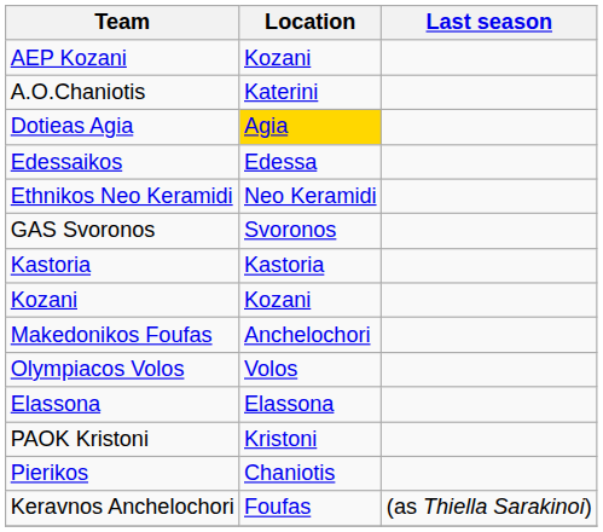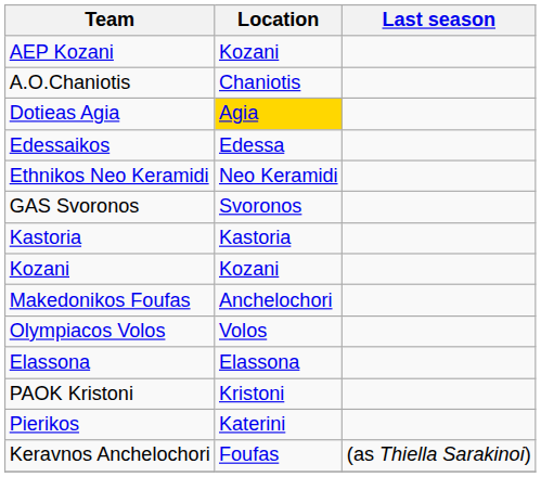 <table class="wikitable sortable">
 <tr>
 <th>Team</th>
 <th>Location</th>
 <th><a href='#'>Last season</a></th>
 </tr>
 <tr>
 <td><a href='#'>AEP Kozani</a></td>
 <td><a href='#'>Kozani</a></td>
 <td></td>
 </tr>
 <tr>
 <td>A.O.Chaniotis</td>
-<td><a href='#'>Katerini</a></td>
+<td><a href='#'>Chaniotis</a></td>
 <td></td>
 </tr>
 <tr>
 <td><a href='#'>Dotieas Agia</a></td>
 <td style="background: gold;"><a href='#'>Agia</a></td>
 <td></td>
 </tr>
 <tr>
 <td><a href='#'>Edessaikos</a></td>
 <td><a href='#'>Edessa</a></td>
 <td></td>
 </tr>
 <tr>
 <td><a href='#'>Ethnikos Neo Keramidi</a></td>
 <td><a href='#'>Neo Keramidi</a></td>
 <td></td>
 </tr>
 <tr>
 <td>GAS Svoronos</td>
 <td><a href='#'>Svoronos</a></td>
 <td></td>
 </tr>
 <tr>
 <td><a href='#'>Kastoria</a></td>
 <td><a href='#'>Kastoria</a></td>
 <td></td>
 </tr>
 <tr>
 <td><a href='#'>Kozani</a></td>
 <td><a href='#'>Kozani</a></td>
 <td></td>
 </tr>
 <tr>
 <td><a href='#'>Makedonikos Foufas</a></td>
 <td><a href='#'>Anchelochori</a></td>
 <td></td>
 </tr>
 <tr>
 <td><a href='#'>Olympiacos Volos</a></td>
 <td><a href='#'>Volos</a></td>
 <td></td>
 </tr>
 <tr>
 <td><a href='#'>Elassona</a></td>
 <td><a href='#'>Elassona</a></td>
 <td></td>
 </tr>
 <tr>
 <td>PAOK Kristoni</td>
 <td><a href='#'>Kristoni</a></td>
 <td></td>
 </tr>
 <tr>
 <td><a href='#'>Pierikos</a></td>
-<td><a href='#'>Chaniotis</a></td>
+<td><a href='#'>Katerini</a></td>
 <td></td>
 </tr>
 <tr>
 <td>Keravnos Anchelochori</td>
 <td><a href='#'>Foufas</a></td>
 <td> (as <em>Thiella Sarakinoi</em>)</td>
 </tr>
 <tr>
 </tr>
 </table>
